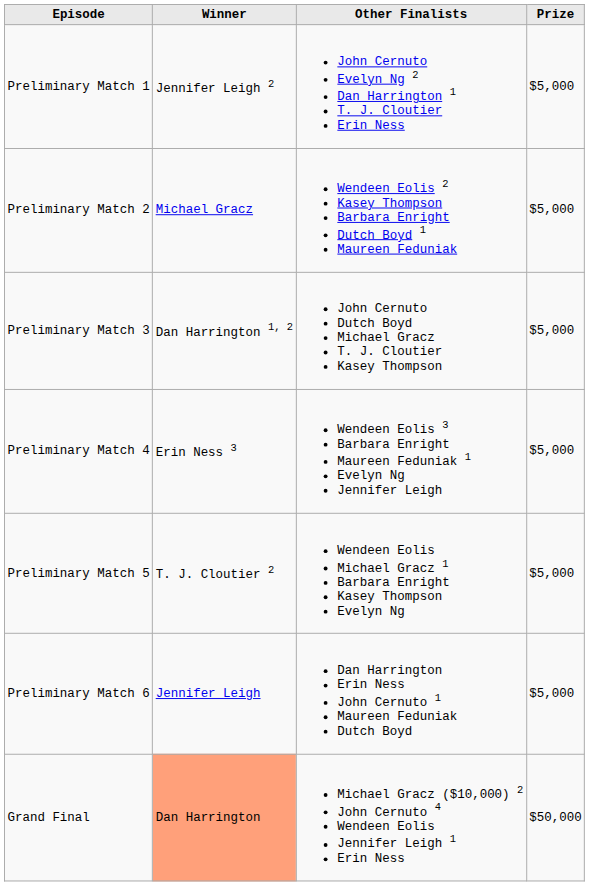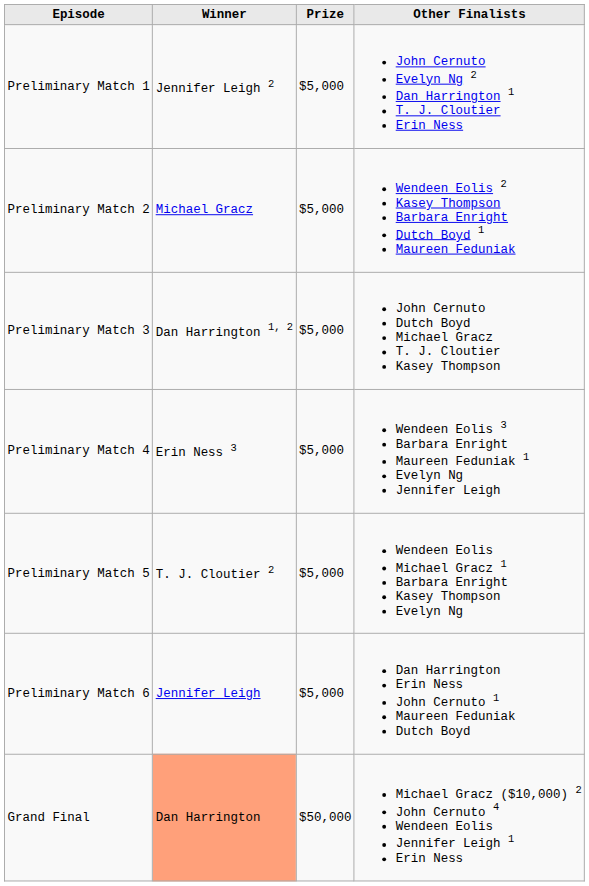 <table class="wikitable">
 <tr>
 <th style="background: #E9E9E9;">Episode</th>
 <th style="background: #E9E9E9;">Winner</th>
+<th style="background: #E9E9E9;">Prize</th>
 <th style="background: #E9E9E9;">Other Finalists</th>
-<th style="background: #E9E9E9;">Prize</th>
 </tr>
 <tr>
 <td>Preliminary Match 1</td>
 <td>Jennifer Leigh <sup>2</sup></td>
+<td>$5,000</td>
 <td><br><ul><li><a href='#'>John Cernuto</a></li><li><a href='#'>Evelyn Ng</a> <sup>2</sup></li><li><a href='#'>Dan Harrington</a> <sup>1</sup></li><li><a href='#'>T. J. Cloutier</a></li><li><a href='#'>Erin Ness</a></li></ul></td>
-<td>$5,000</td>
 </tr>
 <tr>
 <td>Preliminary Match 2</td>
 <td><a href='#'>Michael Gracz</a></td>
+<td>$5,000</td>
 <td><br><ul><li><a href='#'>Wendeen Eolis</a> <sup>2</sup></li><li><a href='#'>Kasey Thompson</a></li><li><a href='#'>Barbara Enright</a></li><li><a href='#'>Dutch Boyd</a> <sup>1</sup></li><li><a href='#'>Maureen Feduniak</a></li></ul></td>
-<td>$5,000</td>
 </tr>
 <tr>
 <td>Preliminary Match 3</td>
 <td>Dan Harrington <sup>1, 2</sup></td>
+<td>$5,000</td>
 <td><br><ul><li>John Cernuto</li><li>Dutch Boyd</li><li>Michael Gracz</li><li>T. J. Cloutier</li><li>Kasey Thompson</li></ul></td>
-<td>$5,000</td>
 </tr>
 <tr>
 <td>Preliminary Match 4</td>
 <td>Erin Ness <sup>3</sup></td>
+<td>$5,000</td>
 <td><br><ul><li>Wendeen Eolis <sup>3</sup></li><li>Barbara Enright</li><li>Maureen Feduniak <sup>1</sup></li><li>Evelyn Ng</li><li>Jennifer Leigh</li></ul></td>
-<td>$5,000</td>
 </tr>
 <tr>
 <td>Preliminary Match 5</td>
 <td>T. J. Cloutier <sup>2</sup></td>
+<td>$5,000</td>
 <td><br><ul><li>Wendeen Eolis</li><li>Michael Gracz <sup>1</sup></li><li>Barbara Enright</li><li>Kasey Thompson</li><li>Evelyn Ng</li></ul></td>
-<td>$5,000</td>
 </tr>
 <tr>
 <td>Preliminary Match 6</td>
 <td><a href='#'>Jennifer Leigh</a></td>
+<td>$5,000</td>
 <td><br><ul><li>Dan Harrington</li><li>Erin Ness</li><li>John Cernuto <sup>1</sup></li><li>Maureen Feduniak</li><li>Dutch Boyd</li></ul></td>
-<td>$5,000</td>
 </tr>
 <tr>
 <td>Grand Final</td>
 <td style="background: lightsalmon;">Dan Harrington</td>
+<td>$50,000</td>
 <td><br><ul><li>Michael Gracz ($10,000) <sup>2</sup></li><li>John Cernuto <sup>4</sup></li><li>Wendeen Eolis</li><li>Jennifer Leigh <sup>1</sup></li><li>Erin Ness</li></ul></td>
-<td>$50,000</td>
 </tr>
 </table>
